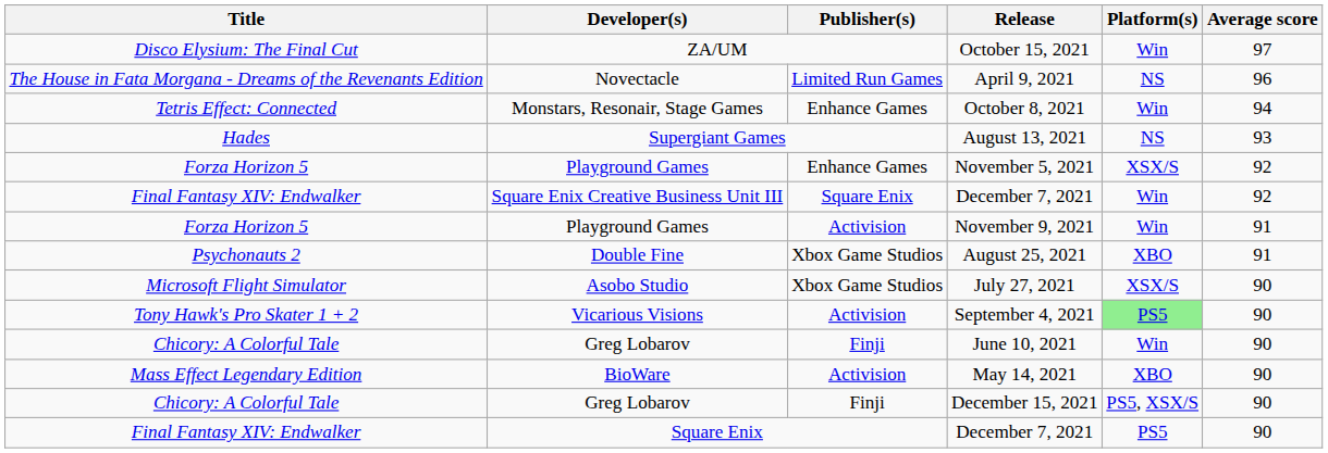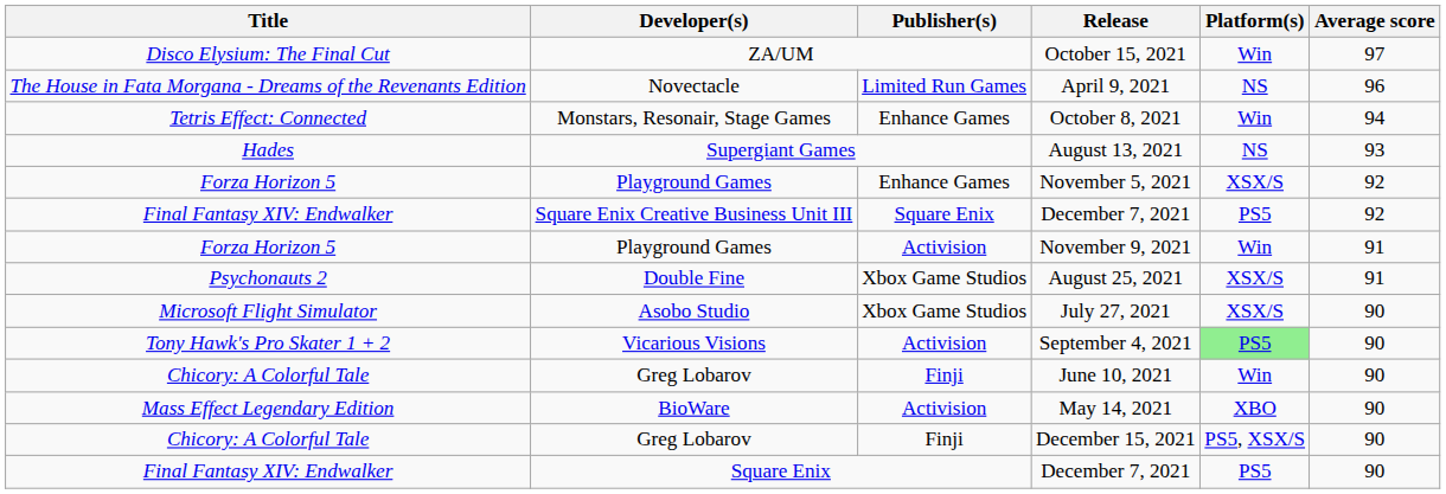 <table class="wikitable sortable" style="text-align:center;">
 <tr>
 <th>Title</th>
 <th>Developer(s)</th>
 <th>Publisher(s)</th>
 <th>Release</th>
 <th>Platform(s)</th>
 <th>Average score</th>
 </tr>
 <tr>
 <td><em><a href='#'>Disco Elysium: The Final Cut</a></em></td>
 <td colspan="2">ZA/UM</td>
 <td>October 15, 2021</td>
 <td><a href='#'>Win</a></td>
 <td>97</td>
 </tr>
 <tr>
 <td><em><a href='#'>The House in Fata Morgana - Dreams of the Revenants Edition</a></em></td>
 <td>Novectacle</td>
 <td><a href='#'>Limited Run Games</a></td>
 <td>April 9, 2021</td>
 <td><a href='#'>NS</a></td>
 <td>96</td>
 </tr>
 <tr>
 <td><em><a href='#'>Tetris Effect: Connected</a></em></td>
 <td>Monstars, Resonair, Stage Games</td>
 <td>Enhance Games</td>
 <td>October 8, 2021</td>
 <td><a href='#'>Win</a></td>
 <td>94</td>
 </tr>
 <tr>
 <td><em><a href='#'>Hades</a></em></td>
 <td colspan="2"><a href='#'>Supergiant Games</a></td>
 <td>August 13, 2021</td>
 <td><a href='#'>NS</a></td>
 <td>93</td>
 </tr>
 <tr>
 <td><em><a href='#'>Forza Horizon 5</a></em></td>
 <td><a href='#'>Playground Games</a></td>
 <td>Enhance Games</td>
 <td>November 5, 2021</td>
 <td><a href='#'>XSX/S</a></td>
 <td>92</td>
 </tr>
 <tr>
 <td><em><a href='#'>Final Fantasy XIV: Endwalker</a></em></td>
 <td><a href='#'>Square Enix Creative Business Unit III</a></td>
 <td><a href='#'>Square Enix</a></td>
 <td>December 7, 2021</td>
-<td><a href='#'>Win</a></td>
+<td><a href='#'>PS5</a></td>
 <td>92</td>
 </tr>
 <tr>
 <td><em><a href='#'>Forza Horizon 5</a></em></td>
 <td>Playground Games</td>
 <td><a href='#'>Activision</a></td>
 <td>November 9, 2021</td>
 <td><a href='#'>Win</a></td>
 <td>91</td>
 </tr>
 <tr>
 <td><em><a href='#'>Psychonauts 2</a></em></td>
 <td><a href='#'>Double Fine</a></td>
 <td>Xbox Game Studios</td>
 <td>August 25, 2021</td>
-<td><a href='#'>XBO</a></td>
+<td><a href='#'>XSX/S</a></td>
 <td>91</td>
 </tr>
 <tr>
 <td><em><a href='#'>Microsoft Flight Simulator</a></em></td>
 <td><a href='#'>Asobo Studio</a></td>
 <td>Xbox Game Studios</td>
 <td>July 27, 2021</td>
 <td><a href='#'>XSX/S</a></td>
 <td>90</td>
 </tr>
 <tr>
 <td><em><a href='#'>Tony Hawk's Pro Skater 1 + 2</a></em></td>
 <td><a href='#'>Vicarious Visions</a></td>
 <td><a href='#'>Activision</a></td>
 <td>September 4, 2021</td>
 <td style="background: lightgreen;"><a href='#'>PS5</a></td>
 <td>90</td>
 </tr>
 <tr>
 <td><em><a href='#'>Chicory: A Colorful Tale</a></em></td>
 <td>Greg Lobarov</td>
 <td><a href='#'>Finji</a></td>
 <td>June 10, 2021</td>
 <td><a href='#'>Win</a></td>
 <td>90</td>
 </tr>
 <tr>
 <td><em><a href='#'>Mass Effect Legendary Edition</a></em></td>
 <td><a href='#'>BioWare</a></td>
 <td><a href='#'>Activision</a></td>
 <td>May 14, 2021</td>
 <td><a href='#'>XBO</a></td>
 <td>90</td>
 </tr>
 <tr>
 <td><em><a href='#'>Chicory: A Colorful Tale</a></em></td>
 <td>Greg Lobarov</td>
 <td>Finji</td>
 <td>December 15, 2021</td>
 <td><a href='#'>PS5</a>, <a href='#'>XSX/S</a></td>
 <td>90</td>
 </tr>
 <tr>
 <td><em><a href='#'>Final Fantasy XIV: Endwalker</a></em></td>
 <td colspan="2"><a href='#'>Square Enix</a></td>
 <td>December 7, 2021</td>
 <td><a href='#'>PS5</a></td>
 <td>90</td>
 </tr>
 </table>
